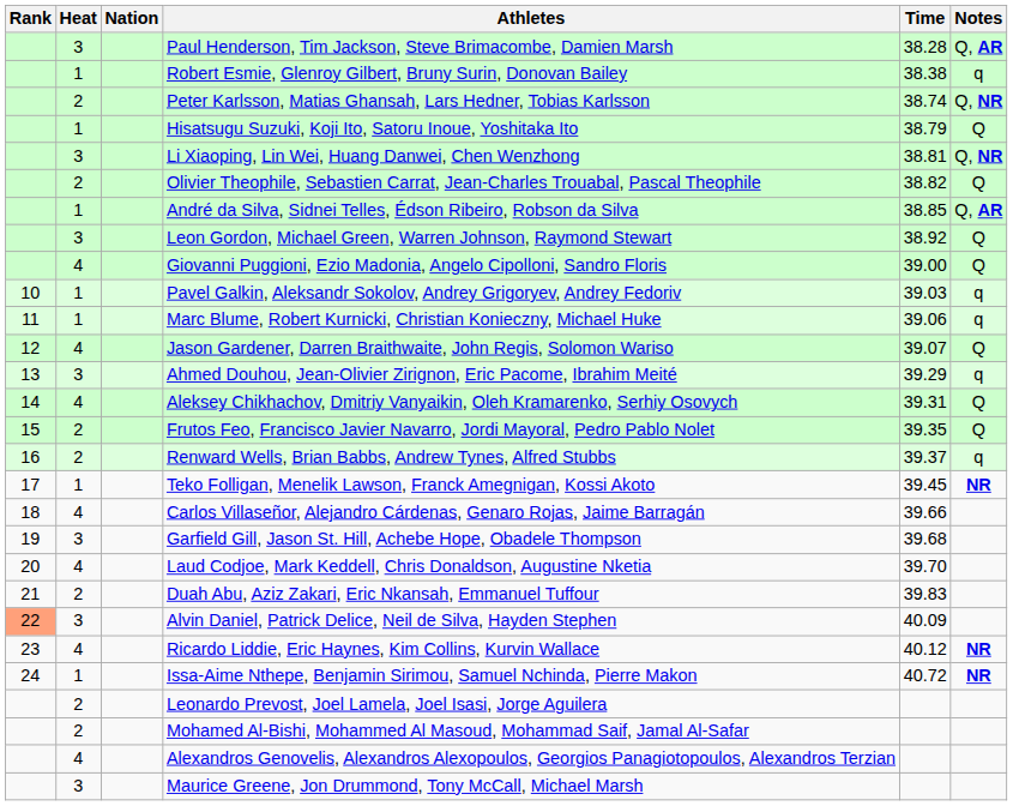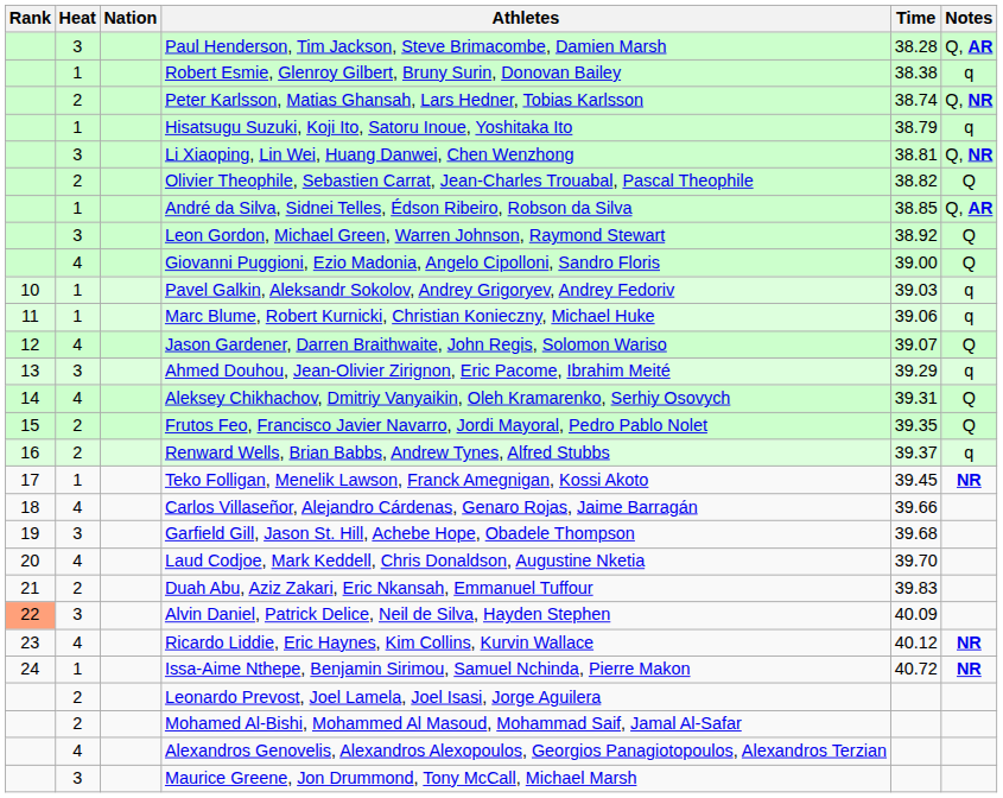 <table class="wikitable sortable" style="text-align:center">
 <tr>
 <th>Rank</th>
 <th>Heat</th>
 <th>Nation</th>
 <th>Athletes</th>
 <th>Time</th>
 <th>Notes</th>
 </tr>
 <tr bgcolor=ccffcc>
 <td></td>
 <td>3</td>
 <td align=left></td>
 <td align=left><a href='#'>Paul Henderson</a>, <a href='#'>Tim Jackson</a>, <a href='#'>Steve Brimacombe</a>, <a href='#'>Damien Marsh</a></td>
 <td>38.28</td>
 <td>Q, <strong><a href='#'>AR</a></strong></td>
 </tr>
 <tr bgcolor=ccffcc>
 <td></td>
 <td>1</td>
 <td align=left></td>
 <td align=left><a href='#'>Robert Esmie</a>, <a href='#'>Glenroy Gilbert</a>, <a href='#'>Bruny Surin</a>, <a href='#'>Donovan Bailey</a></td>
 <td>38.38</td>
 <td>q</td>
 </tr>
 <tr bgcolor=ccffcc>
 <td></td>
 <td>2</td>
 <td align=left></td>
 <td align=left><a href='#'>Peter Karlsson</a>, <a href='#'>Matias Ghansah</a>, <a href='#'>Lars Hedner</a>, <a href='#'>Tobias Karlsson</a></td>
 <td>38.74</td>
 <td>Q, <strong><a href='#'>NR</a></strong></td>
 </tr>
 <tr bgcolor=ccffcc>
 <td></td>
 <td>1</td>
 <td align=left></td>
 <td align=left><a href='#'>Hisatsugu Suzuki</a>, <a href='#'>Koji Ito</a>, <a href='#'>Satoru Inoue</a>, <a href='#'>Yoshitaka Ito</a></td>
 <td>38.79</td>
-<td>Q</td>
+<td>q</td>
 </tr>
 <tr bgcolor=ccffcc>
 <td></td>
 <td>3</td>
 <td align=left></td>
 <td align=left><a href='#'>Li Xiaoping</a>, <a href='#'>Lin Wei</a>, <a href='#'>Huang Danwei</a>, <a href='#'>Chen Wenzhong</a></td>
 <td>38.81</td>
 <td>Q, <strong><a href='#'>NR</a></strong></td>
 </tr>
 <tr bgcolor=ccffcc>
 <td></td>
 <td>2</td>
 <td align=left></td>
 <td align=left><a href='#'>Olivier Theophile</a>, <a href='#'>Sebastien Carrat</a>, <a href='#'>Jean-Charles Trouabal</a>, <a href='#'>Pascal Theophile</a></td>
 <td>38.82</td>
 <td>Q</td>
 </tr>
 <tr bgcolor=ccffcc>
 <td></td>
 <td>1</td>
 <td align=left></td>
 <td align=left><a href='#'>André da Silva</a>, <a href='#'>Sidnei Telles</a>, <a href='#'>Édson Ribeiro</a>, <a href='#'>Robson da Silva</a></td>
 <td>38.85</td>
 <td>Q, <strong><a href='#'>AR</a></strong></td>
 </tr>
 <tr bgcolor=ccffcc>
 <td></td>
 <td>3</td>
 <td align=left></td>
 <td align=left><a href='#'>Leon Gordon</a>, <a href='#'>Michael Green</a>, <a href='#'>Warren Johnson</a>, <a href='#'>Raymond Stewart</a></td>
 <td>38.92</td>
 <td>Q</td>
 </tr>
 <tr bgcolor=ccffcc>
 <td></td>
 <td>4</td>
 <td align=left></td>
 <td align=left><a href='#'>Giovanni Puggioni</a>, <a href='#'>Ezio Madonia</a>, <a href='#'>Angelo Cipolloni</a>, <a href='#'>Sandro Floris</a></td>
 <td>39.00</td>
 <td>Q</td>
 </tr>
 <tr bgcolor=ddffdd>
 <td>10</td>
 <td>1</td>
 <td align=left></td>
 <td align=left><a href='#'>Pavel Galkin</a>, <a href='#'>Aleksandr Sokolov</a>, <a href='#'>Andrey Grigoryev</a>, <a href='#'>Andrey Fedoriv</a></td>
 <td>39.03</td>
 <td>q</td>
 </tr>
 <tr bgcolor=ddffdd>
 <td>11</td>
 <td>1</td>
 <td align=left></td>
 <td align=left><a href='#'>Marc Blume</a>, <a href='#'>Robert Kurnicki</a>, <a href='#'>Christian Konieczny</a>, <a href='#'>Michael Huke</a></td>
 <td>39.06</td>
 <td>q</td>
 </tr>
 <tr bgcolor=ccffcc>
 <td>12</td>
 <td>4</td>
 <td align=left></td>
 <td align=left><a href='#'>Jason Gardener</a>, <a href='#'>Darren Braithwaite</a>, <a href='#'>John Regis</a>, <a href='#'>Solomon Wariso</a></td>
 <td>39.07</td>
 <td>Q</td>
 </tr>
 <tr bgcolor=ddffdd>
 <td>13</td>
 <td>3</td>
 <td align=left></td>
 <td align=left><a href='#'>Ahmed Douhou</a>, <a href='#'>Jean-Olivier Zirignon</a>, <a href='#'>Eric Pacome</a>, <a href='#'>Ibrahim Meité</a></td>
 <td>39.29</td>
 <td>q</td>
 </tr>
 <tr bgcolor=ccffcc>
 <td>14</td>
 <td>4</td>
 <td align=left></td>
 <td align=left><a href='#'>Aleksey Chikhachov</a>, <a href='#'>Dmitriy Vanyaikin</a>, <a href='#'>Oleh Kramarenko</a>, <a href='#'>Serhiy Osovych</a></td>
 <td>39.31</td>
 <td>Q</td>
 </tr>
 <tr bgcolor=ccffcc>
 <td>15</td>
 <td>2</td>
 <td align=left></td>
 <td align=left><a href='#'>Frutos Feo</a>, <a href='#'>Francisco Javier Navarro</a>, <a href='#'>Jordi Mayoral</a>, <a href='#'>Pedro Pablo Nolet</a></td>
 <td>39.35</td>
 <td>Q</td>
 </tr>
 <tr bgcolor=ddffdd>
 <td>16</td>
 <td>2</td>
 <td align=left></td>
 <td align=left><a href='#'>Renward Wells</a>, <a href='#'>Brian Babbs</a>, <a href='#'>Andrew Tynes</a>, <a href='#'>Alfred Stubbs</a></td>
 <td>39.37</td>
 <td>q</td>
 </tr>
 <tr>
 <td>17</td>
 <td>1</td>
 <td align=left></td>
 <td align=left><a href='#'>Teko Folligan</a>, <a href='#'>Menelik Lawson</a>, <a href='#'>Franck Amegnigan</a>, <a href='#'>Kossi Akoto</a></td>
 <td>39.45</td>
 <td><strong><a href='#'>NR</a></strong></td>
 </tr>
 <tr>
 <td>18</td>
 <td>4</td>
 <td align=left></td>
 <td align=left><a href='#'>Carlos Villaseñor</a>, <a href='#'>Alejandro Cárdenas</a>, <a href='#'>Genaro Rojas</a>, <a href='#'>Jaime Barragán</a></td>
 <td>39.66</td>
 <td></td>
 </tr>
 <tr>
 <td>19</td>
 <td>3</td>
 <td align=left></td>
 <td align=left><a href='#'>Garfield Gill</a>, <a href='#'>Jason St. Hill</a>, <a href='#'>Achebe Hope</a>, <a href='#'>Obadele Thompson</a></td>
 <td>39.68</td>
 <td></td>
 </tr>
 <tr>
 <td>20</td>
 <td>4</td>
 <td align=left></td>
 <td align=left><a href='#'>Laud Codjoe</a>, <a href='#'>Mark Keddell</a>, <a href='#'>Chris Donaldson</a>, <a href='#'>Augustine Nketia</a></td>
 <td>39.70</td>
 <td></td>
 </tr>
 <tr>
 <td>21</td>
 <td>2</td>
 <td align=left></td>
 <td align=left><a href='#'>Duah Abu</a>, <a href='#'>Aziz Zakari</a>, <a href='#'>Eric Nkansah</a>, <a href='#'>Emmanuel Tuffour</a></td>
 <td>39.83</td>
 <td></td>
 </tr>
 <tr>
 <td style="background: lightsalmon;">22</td>
 <td>3</td>
 <td align=left></td>
 <td align=left><a href='#'>Alvin Daniel</a>, <a href='#'>Patrick Delice</a>, <a href='#'>Neil de Silva</a>, <a href='#'>Hayden Stephen</a></td>
 <td>40.09</td>
 <td></td>
 </tr>
 <tr>
 <td>23</td>
 <td>4</td>
 <td align=left></td>
 <td align=left><a href='#'>Ricardo Liddie</a>, <a href='#'>Eric Haynes</a>, <a href='#'>Kim Collins</a>, <a href='#'>Kurvin Wallace</a></td>
 <td>40.12</td>
 <td><strong><a href='#'>NR</a></strong></td>
 </tr>
 <tr>
 <td>24</td>
 <td>1</td>
 <td align=left></td>
 <td align=left><a href='#'>Issa-Aime Nthepe</a>, <a href='#'>Benjamin Sirimou</a>, <a href='#'>Samuel Nchinda</a>, <a href='#'>Pierre Makon</a></td>
 <td>40.72</td>
 <td><strong><a href='#'>NR</a></strong></td>
 </tr>
 <tr>
 <td></td>
 <td>2</td>
 <td align=left></td>
 <td align=left><a href='#'>Leonardo Prevost</a>, <a href='#'>Joel Lamela</a>, <a href='#'>Joel Isasi</a>, <a href='#'>Jorge Aguilera</a></td>
 <td></td>
 <td></td>
 </tr>
 <tr>
 <td></td>
 <td>2</td>
 <td align=left></td>
 <td align=left><a href='#'>Mohamed Al-Bishi</a>, <a href='#'>Mohammed Al Masoud</a>, <a href='#'>Mohammad Saif</a>, <a href='#'>Jamal Al-Safar</a></td>
 <td></td>
 <td></td>
 </tr>
 <tr>
 <td></td>
 <td>4</td>
 <td align=left></td>
 <td align=left><a href='#'>Alexandros Genovelis</a>, <a href='#'>Alexandros Alexopoulos</a>, <a href='#'>Georgios Panagiotopoulos</a>, <a href='#'>Alexandros Terzian</a></td>
 <td></td>
 <td></td>
 </tr>
 <tr>
 <td></td>
 <td>3</td>
 <td align=left></td>
 <td align=left><a href='#'>Maurice Greene</a>, <a href='#'>Jon Drummond</a>, <a href='#'>Tony McCall</a>, <a href='#'>Michael Marsh</a></td>
 <td></td>
 <td></td>
 </tr>
 </table>
